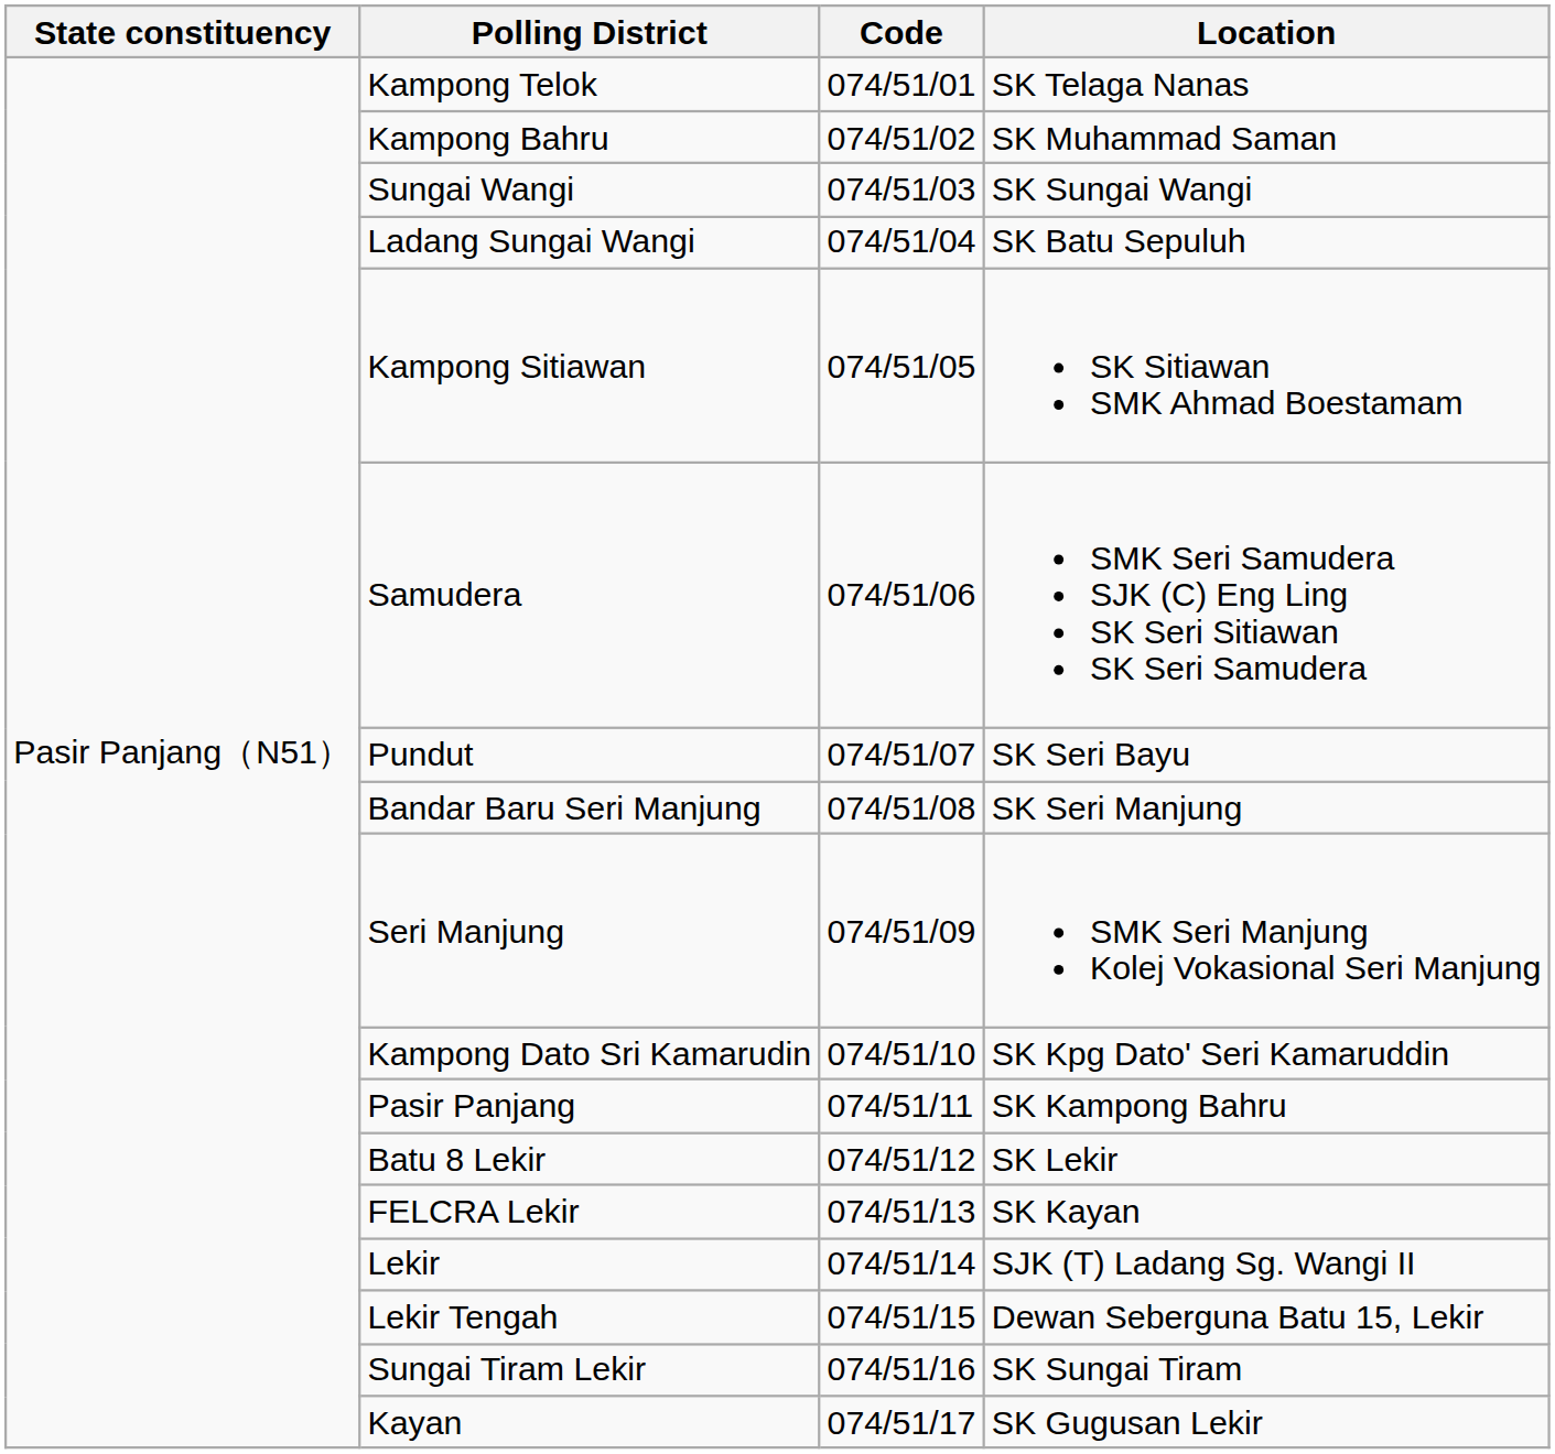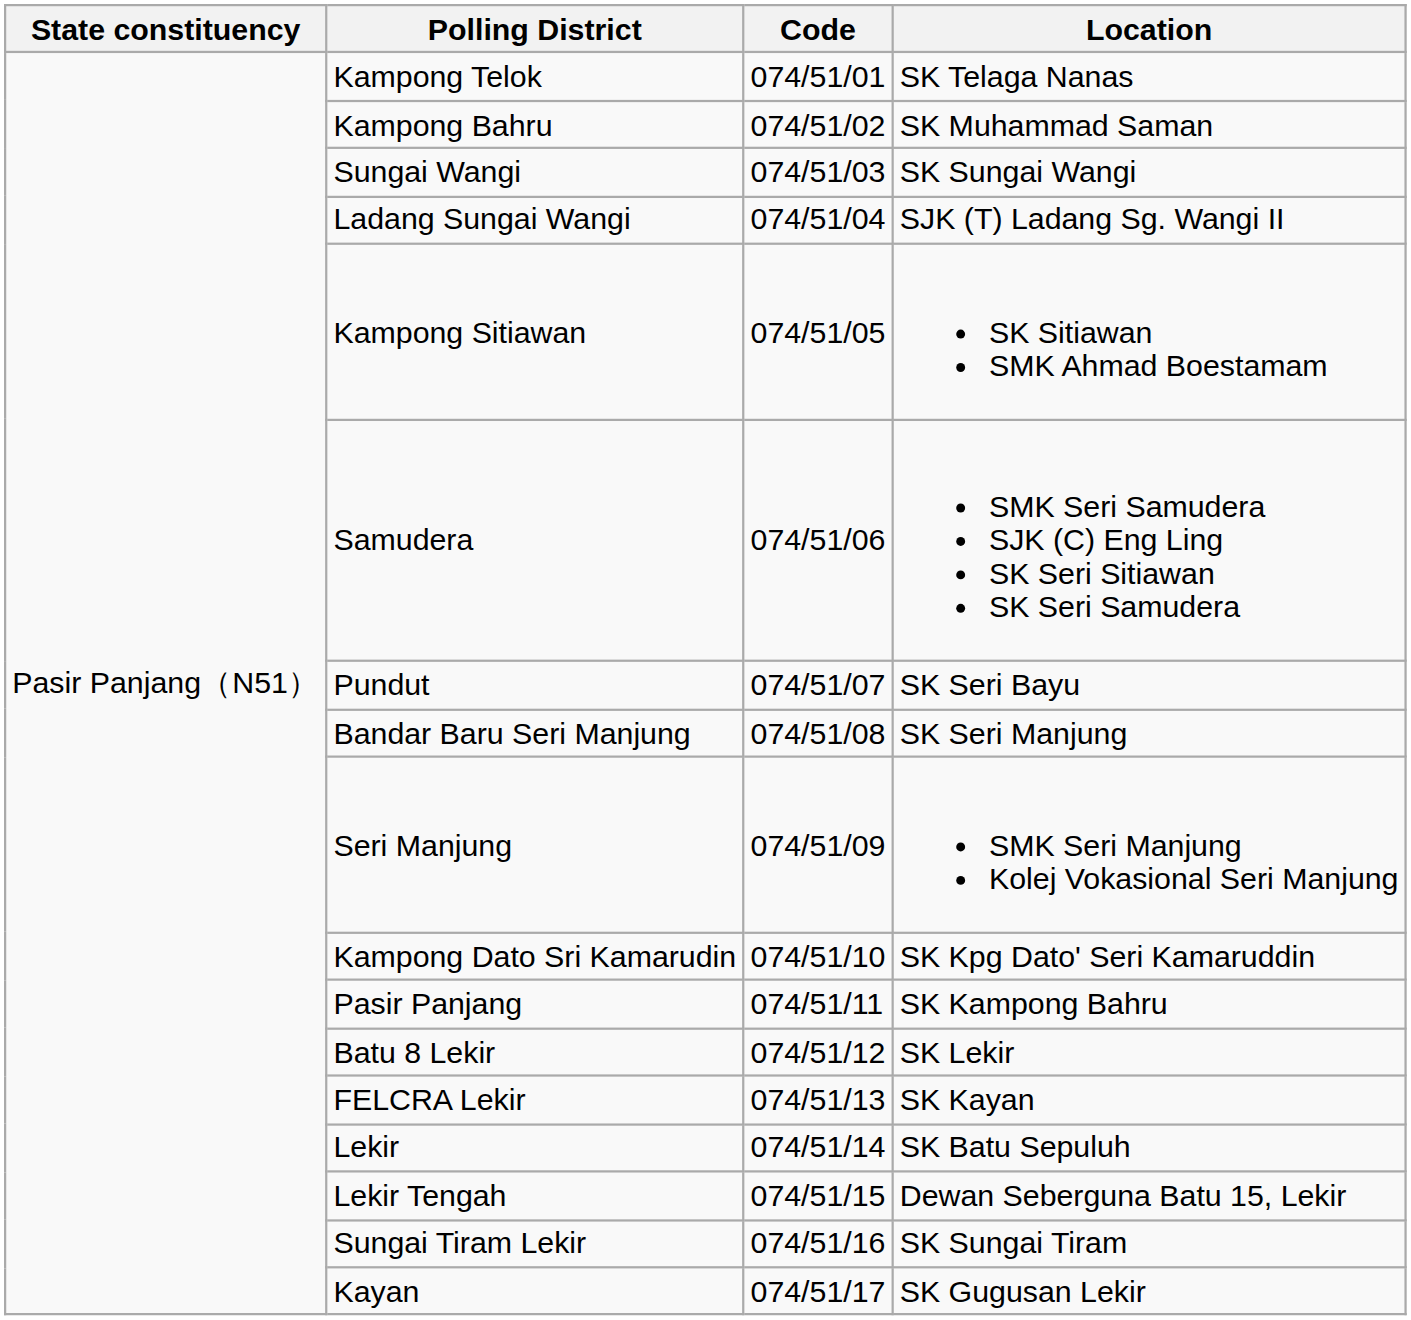 <table class="wikitable sortable mw-collapsible" style="white-space:nowrap;font-size:85%">
 <tr>
 <th>State constituency</th>
 <th>Polling District</th>
 <th>Code</th>
 <th>Location</th>
 </tr>
 <tr>
 <td rowspan="17">Pasir Panjang（N51）</td>
 <td>Kampong Telok</td>
 <td>074/51/01</td>
 <td>SK Telaga Nanas</td>
 </tr>
 <tr>
 <td>Kampong Bahru</td>
 <td>074/51/02</td>
 <td>SK Muhammad Saman</td>
 </tr>
 <tr>
 <td>Sungai Wangi</td>
 <td>074/51/03</td>
 <td>SK Sungai Wangi</td>
 </tr>
 <tr>
 <td>Ladang Sungai Wangi</td>
 <td>074/51/04</td>
-<td>SK Batu Sepuluh</td>
+<td>SJK (T) Ladang Sg. Wangi II</td>
 </tr>
 <tr>
 <td>Kampong Sitiawan</td>
 <td>074/51/05</td>
 <td><br><ul><li>SK Sitiawan</li><li>SMK Ahmad Boestamam</li></ul></td>
 </tr>
 <tr>
 <td>Samudera</td>
 <td>074/51/06</td>
 <td><br><ul><li>SMK Seri Samudera</li><li>SJK (C) Eng Ling</li><li>SK Seri Sitiawan</li><li>SK Seri Samudera</li></ul></td>
 </tr>
 <tr>
 <td>Pundut</td>
 <td>074/51/07</td>
 <td>SK Seri Bayu</td>
 </tr>
 <tr>
 <td>Bandar Baru Seri Manjung</td>
 <td>074/51/08</td>
 <td>SK Seri Manjung</td>
 </tr>
 <tr>
 <td>Seri Manjung</td>
 <td>074/51/09</td>
 <td><br><ul><li>SMK Seri Manjung</li><li>Kolej Vokasional Seri Manjung</li></ul></td>
 </tr>
 <tr>
 <td>Kampong Dato Sri Kamarudin</td>
 <td>074/51/10</td>
 <td>SK Kpg Dato' Seri Kamaruddin</td>
 </tr>
 <tr>
 <td>Pasir Panjang</td>
 <td>074/51/11</td>
 <td>SK Kampong Bahru</td>
 </tr>
 <tr>
 <td>Batu 8 Lekir</td>
 <td>074/51/12</td>
 <td>SK Lekir</td>
 </tr>
 <tr>
 <td>FELCRA Lekir</td>
 <td>074/51/13</td>
 <td>SK Kayan</td>
 </tr>
 <tr>
 <td>Lekir</td>
 <td>074/51/14</td>
-<td>SJK (T) Ladang Sg. Wangi II</td>
+<td>SK Batu Sepuluh</td>
 </tr>
 <tr>
 <td>Lekir Tengah</td>
 <td>074/51/15</td>
 <td>Dewan Seberguna Batu 15, Lekir</td>
 </tr>
 <tr>
 <td>Sungai Tiram Lekir</td>
 <td>074/51/16</td>
 <td>SK Sungai Tiram</td>
 </tr>
 <tr>
 <td>Kayan</td>
 <td>074/51/17</td>
 <td>SK Gugusan Lekir</td>
 </tr>
 </table>
